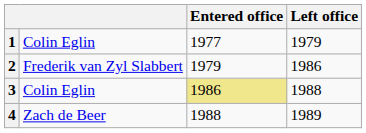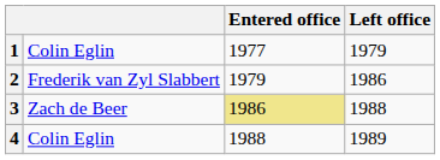 <table class="wikitable">
 <tr>
 <th colspan=2></th>
 <th>Entered office</th>
 <th>Left office</th>
 </tr>
 <tr>
 <th>1</th>
 <td><a href='#'>Colin Eglin</a></td>
 <td>1977</td>
 <td>1979</td>
 </tr>
 <tr>
 <th>2</th>
 <td><a href='#'>Frederik van Zyl Slabbert</a></td>
 <td>1979</td>
 <td>1986</td>
 </tr>
 <tr>
 <th>3</th>
-<td><a href='#'>Colin Eglin</a></td>
+<td><a href='#'>Zach de Beer</a></td>
 <td style="background: khaki;">1986</td>
 <td>1988</td>
 </tr>
 <tr>
 <th>4</th>
-<td><a href='#'>Zach de Beer</a></td>
+<td><a href='#'>Colin Eglin</a></td>
 <td>1988</td>
 <td>1989</td>
 </tr>
 </table>
